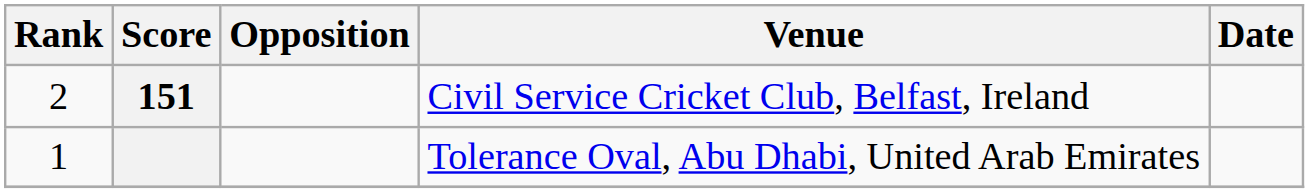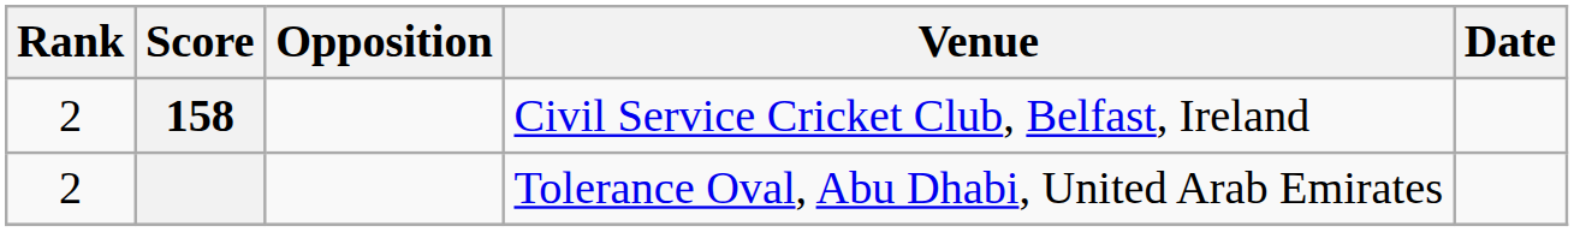 <table class="wikitable plainrowheaders sortable">
 <tr>
 <th scope=col>Rank</th>
 <th scope=col>Score</th>
 <th scope=col>Opposition</th>
 <th scope=col>Venue</th>
 <th scope=col>Date</th>
 </tr>
 <tr>
 <td align=center>2</td>
-<th scope=row style=text-align:center>151</th>
+<th scope=row style=text-align:center>158</th>
 <td></td>
 <td><a href='#'>Civil Service Cricket Club</a>, <a href='#'>Belfast</a>, Ireland</td>
 <td></td>
 </tr>
 <tr>
-<td align=center>1</td>
+<td align=center>2</td>
 <th scope=row style=text-align:center;></th>
 <td></td>
 <td><a href='#'>Tolerance Oval</a>, <a href='#'>Abu Dhabi</a>, United Arab Emirates</td>
 <td></td>
 </tr>
 <tr>
 </tr>
 </table>
